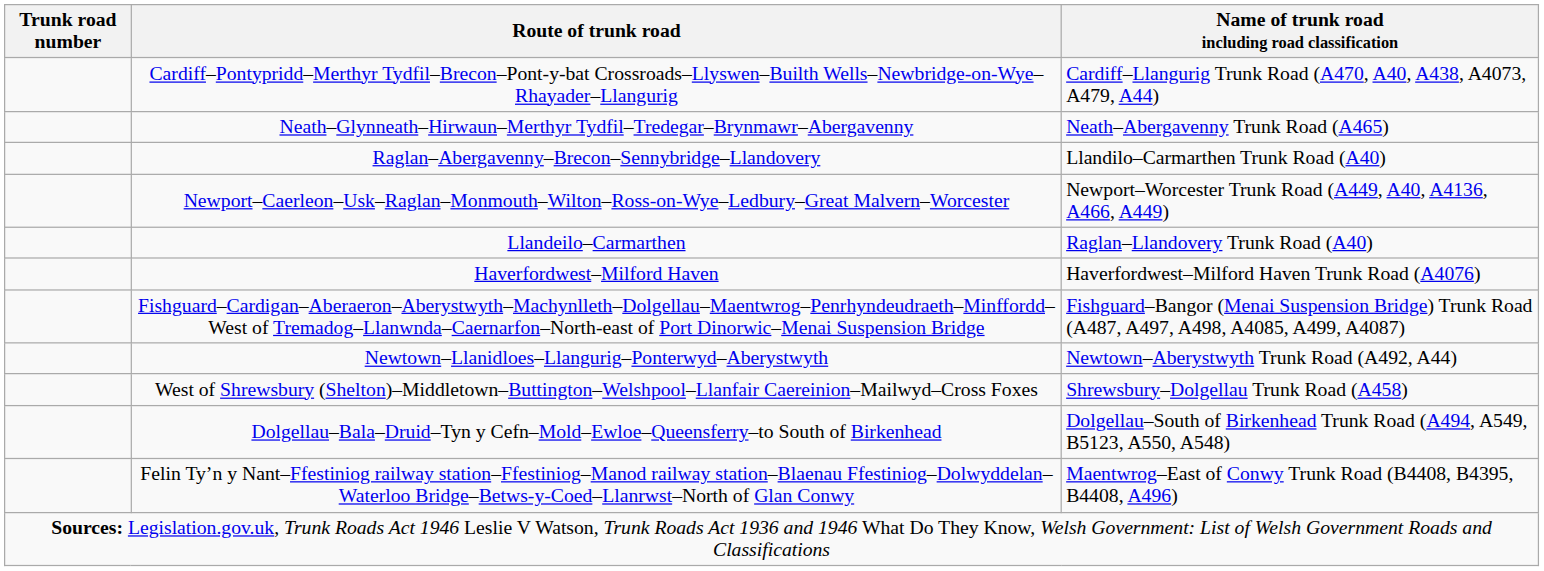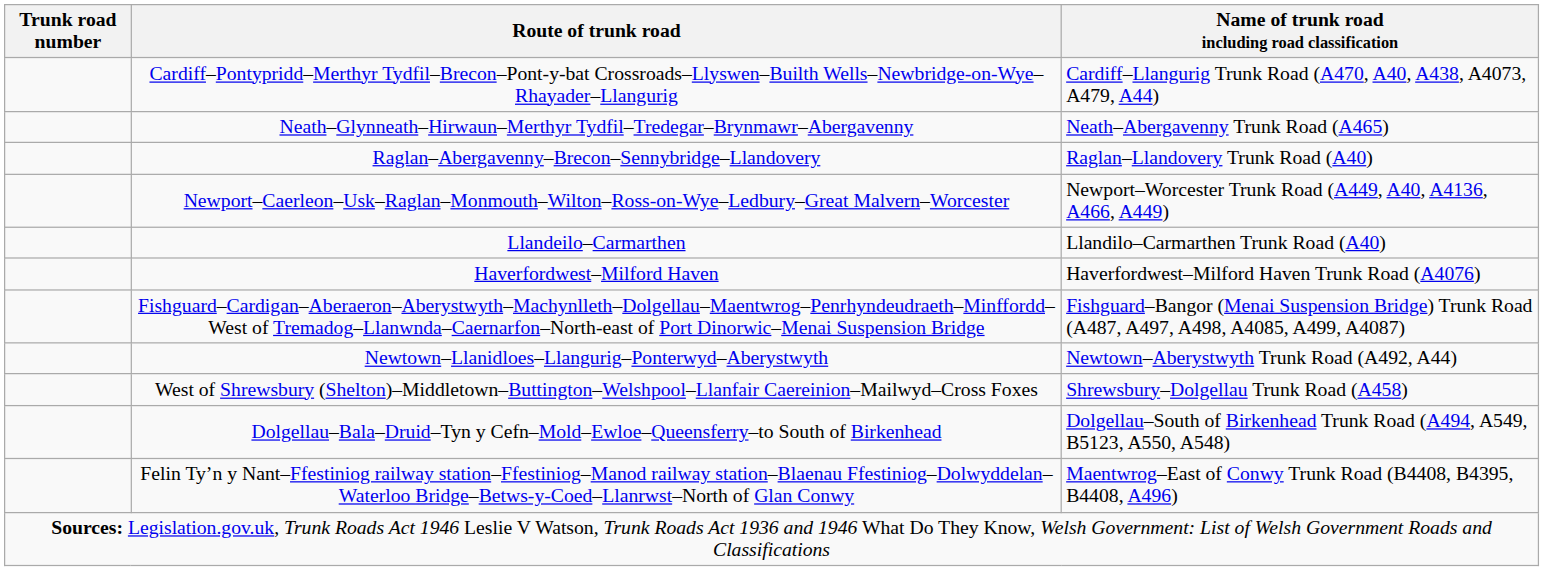 <table class="wikitable">
 <tr>
 <th>Trunk road number</th>
 <th>Route of trunk road</th>
 <th>Name of trunk road<small><br>including road classification</small></th>
 </tr>
 <tr>
 <td></td>
 <td style="text-align:center;"><a href='#'>Cardiff</a>–<a href='#'>Pontypridd</a>–<a href='#'>Merthyr Tydfil</a>–<a href='#'>Brecon</a>–Pont-y-bat Crossroads–<a href='#'>Llyswen</a>–<a href='#'>Builth Wells</a>–<a href='#'>Newbridge-on-Wye</a>–<a href='#'>Rhayader</a>–<a href='#'>Llangurig</a></td>
 <td><a href='#'>Cardiff</a>–<a href='#'>Llangurig</a> Trunk Road (<a href='#'>A470</a>, <a href='#'>A40</a>, <a href='#'>A438</a>, A4073, A479, <a href='#'>A44</a>)</td>
 </tr>
 <tr>
 <td></td>
 <td style="text-align:center;"><a href='#'>Neath</a>–<a href='#'>Glynneath</a>–<a href='#'>Hirwaun</a>–<a href='#'>Merthyr Tydfil</a>–<a href='#'>Tredegar</a>–<a href='#'>Brynmawr</a>–<a href='#'>Abergavenny</a></td>
 <td><a href='#'>Neath</a>–<a href='#'>Abergavenny</a> Trunk Road (<a href='#'>A465</a>)</td>
 </tr>
 <tr>
 <td></td>
 <td style="text-align:center;"><a href='#'>Raglan</a>–<a href='#'>Abergavenny</a>–<a href='#'>Brecon</a>–<a href='#'>Sennybridge</a>–<a href='#'>Llandovery</a></td>
-<td>Llandilo–Carmarthen Trunk Road (<a href='#'>A40</a>)</td>
+<td><a href='#'>Raglan</a>–<a href='#'>Llandovery</a> Trunk Road (<a href='#'>A40</a>)</td>
 </tr>
 <tr>
 <td></td>
 <td style="text-align:center;"><a href='#'>Newport</a>–<a href='#'>Caerleon</a>–<a href='#'>Usk</a>–<a href='#'>Raglan</a>–<a href='#'>Monmouth</a>–<a href='#'>Wilton</a>–<a href='#'>Ross-on-Wye</a>–<a href='#'>Ledbury</a>–<a href='#'>Great Malvern</a>–<a href='#'>Worcester</a></td>
 <td>Newport–Worcester Trunk Road (<a href='#'>A449</a>, <a href='#'>A40</a>, <a href='#'>A4136</a>, <a href='#'>A466</a>, <a href='#'>A449</a>)</td>
 </tr>
 <tr>
 <td></td>
 <td style="text-align:center;"><a href='#'>Llandeilo</a>–<a href='#'>Carmarthen</a></td>
-<td><a href='#'>Raglan</a>–<a href='#'>Llandovery</a> Trunk Road (<a href='#'>A40</a>)</td>
+<td>Llandilo–Carmarthen Trunk Road (<a href='#'>A40</a>)</td>
 </tr>
 <tr>
 <td></td>
 <td style="text-align:center;"><a href='#'>Haverfordwest</a>–<a href='#'>Milford Haven</a></td>
 <td>Haverfordwest–Milford Haven Trunk Road (<a href='#'>A4076</a>)</td>
 </tr>
 <tr>
 <td></td>
 <td style="text-align:center;"><a href='#'>Fishguard</a>–<a href='#'>Cardigan</a>–<a href='#'>Aberaeron</a>–<a href='#'>Aberystwyth</a>–<a href='#'>Machynlleth</a>–<a href='#'>Dolgellau</a>–<a href='#'>Maentwrog</a>–<a href='#'>Penrhyndeudraeth</a>–<a href='#'>Minffordd</a>–West of <a href='#'>Tremadog</a>–<a href='#'>Llanwnda</a>–<a href='#'>Caernarfon</a>–North-east of <a href='#'>Port Dinorwic</a>–<a href='#'>Menai Suspension Bridge</a></td>
 <td><a href='#'>Fishguard</a>–Bangor (<a href='#'>Menai Suspension Bridge</a>)  Trunk Road (A487, A497, A498, A4085, A499, A4087)</td>
 </tr>
 <tr>
 <td></td>
 <td style="text-align:center;"><a href='#'>Newtown</a>–<a href='#'>Llanidloes</a>–<a href='#'>Llangurig</a>–<a href='#'>Ponterwyd</a>–<a href='#'>Aberystwyth</a></td>
 <td><a href='#'>Newtown</a>–<a href='#'>Aberystwyth</a> Trunk Road (A492, A44)</td>
 </tr>
 <tr>
 <td></td>
 <td style="text-align:center;">West of <a href='#'>Shrewsbury</a> (<a href='#'>Shelton</a>)–Middletown–<a href='#'>Buttington</a>–<a href='#'>Welshpool</a>–<a href='#'>Llanfair Caereinion</a>–Mailwyd–Cross Foxes</td>
 <td><a href='#'>Shrewsbury</a>–<a href='#'>Dolgellau</a> Trunk Road (<a href='#'>A458</a>)</td>
 </tr>
 <tr>
 <td></td>
 <td style="text-align:center;"><a href='#'>Dolgellau</a>–<a href='#'>Bala</a>–<a href='#'>Druid</a>–Tyn y Cefn–<a href='#'>Mold</a>–<a href='#'>Ewloe</a>–<a href='#'>Queensferry</a>–to South of <a href='#'>Birkenhead</a></td>
 <td><a href='#'>Dolgellau</a>–South of <a href='#'>Birkenhead</a> Trunk Road (<a href='#'>A494</a>, A549, B5123, A550, A548)</td>
 </tr>
 <tr>
 <td></td>
 <td style="text-align:center;">Felin Ty’n y Nant–<a href='#'>Ffestiniog railway station</a>–<a href='#'>Ffestiniog</a>–<a href='#'>Manod railway station</a>–<a href='#'>Blaenau Ffestiniog</a>–<a href='#'>Dolwyddelan</a>–<a href='#'>Waterloo Bridge</a>–<a href='#'>Betws-y-Coed</a>–<a href='#'>Llanrwst</a>–North of <a href='#'>Glan Conwy</a></td>
 <td><a href='#'>Maentwrog</a>–East of <a href='#'>Conwy</a> Trunk Road (B4408, B4395, B4408, <a href='#'>A496</a>)</td>
 </tr>
 <tr align='center'>
 <td colspan=3><strong>Sources:</strong> <a href='#'>Legislation.gov.uk</a>, <em>Trunk Roads Act 1946</em> Leslie V Watson, <em>Trunk Roads Act 1936 and 1946</em> What Do They Know, <em>Welsh Government: List of Welsh Government Roads and Classifications</em></td>
 </tr>
 </table>
